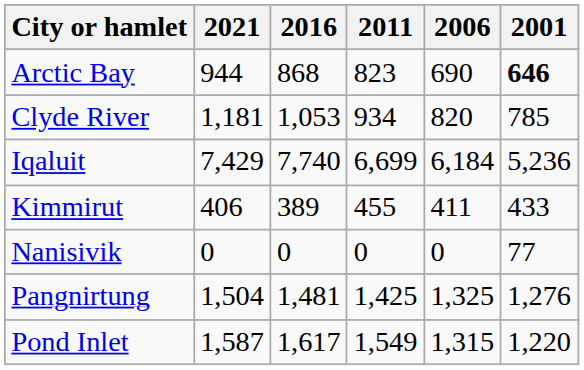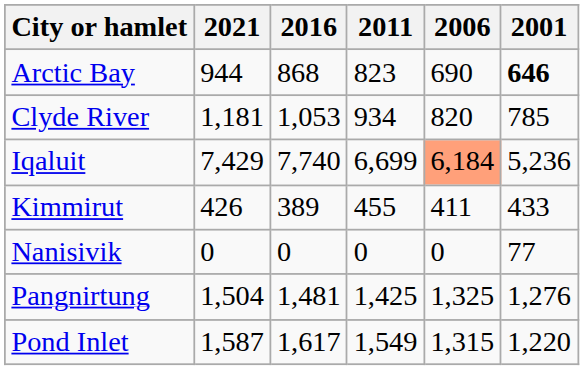 <table class="wikitable sortable">
 <tr>
 <th>City or hamlet</th>
 <th>2021</th>
 <th>2016</th>
 <th>2011</th>
 <th>2006</th>
 <th>2001</th>
 </tr>
 <tr>
 <td><a href='#'>Arctic Bay</a></td>
 <td>944</td>
 <td>868</td>
 <td>823</td>
 <td>690</td>
 <td><strong>646</strong></td>
 </tr>
 <tr>
 <td><a href='#'>Clyde River</a></td>
 <td>1,181</td>
 <td>1,053</td>
 <td>934</td>
 <td>820</td>
 <td>785</td>
 </tr>
 <tr>
 <td><a href='#'>Iqaluit</a></td>
 <td>7,429</td>
 <td>7,740</td>
 <td>6,699</td>
-<td>6,184</td>
+<td style="background: lightsalmon;">6,184</td>
 <td>5,236</td>
 </tr>
 <tr>
 <td><a href='#'>Kimmirut</a></td>
-<td>406</td>
+<td>426</td>
 <td>389</td>
 <td>455</td>
 <td>411</td>
 <td>433</td>
 </tr>
 <tr>
 <td><a href='#'>Nanisivik</a></td>
 <td>0</td>
 <td>0</td>
 <td>0</td>
 <td>0</td>
 <td>77</td>
 </tr>
 <tr>
 <td><a href='#'>Pangnirtung</a></td>
 <td>1,504</td>
 <td>1,481</td>
 <td>1,425</td>
 <td>1,325</td>
 <td>1,276</td>
 </tr>
 <tr>
 <td><a href='#'>Pond Inlet</a></td>
 <td>1,587</td>
 <td>1,617</td>
 <td>1,549</td>
 <td>1,315</td>
 <td>1,220</td>
 </tr>
 </table>
